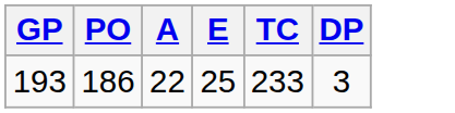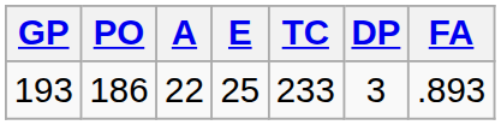 <table class="wikitable">
 <tr>
 <th><a href='#'>GP</a></th>
 <th><a href='#'>PO</a></th>
 <th><a href='#'>A</a></th>
 <th><a href='#'>E</a></th>
 <th><a href='#'>TC</a></th>
 <th><a href='#'>DP</a></th>
+<th><a href='#'>FA</a></th>
 </tr>
 <tr align=center>
 <td>193</td>
 <td>186</td>
 <td>22</td>
 <td>25</td>
 <td>233</td>
 <td>3</td>
+<td>.893</td>
 </tr>
 </table>
